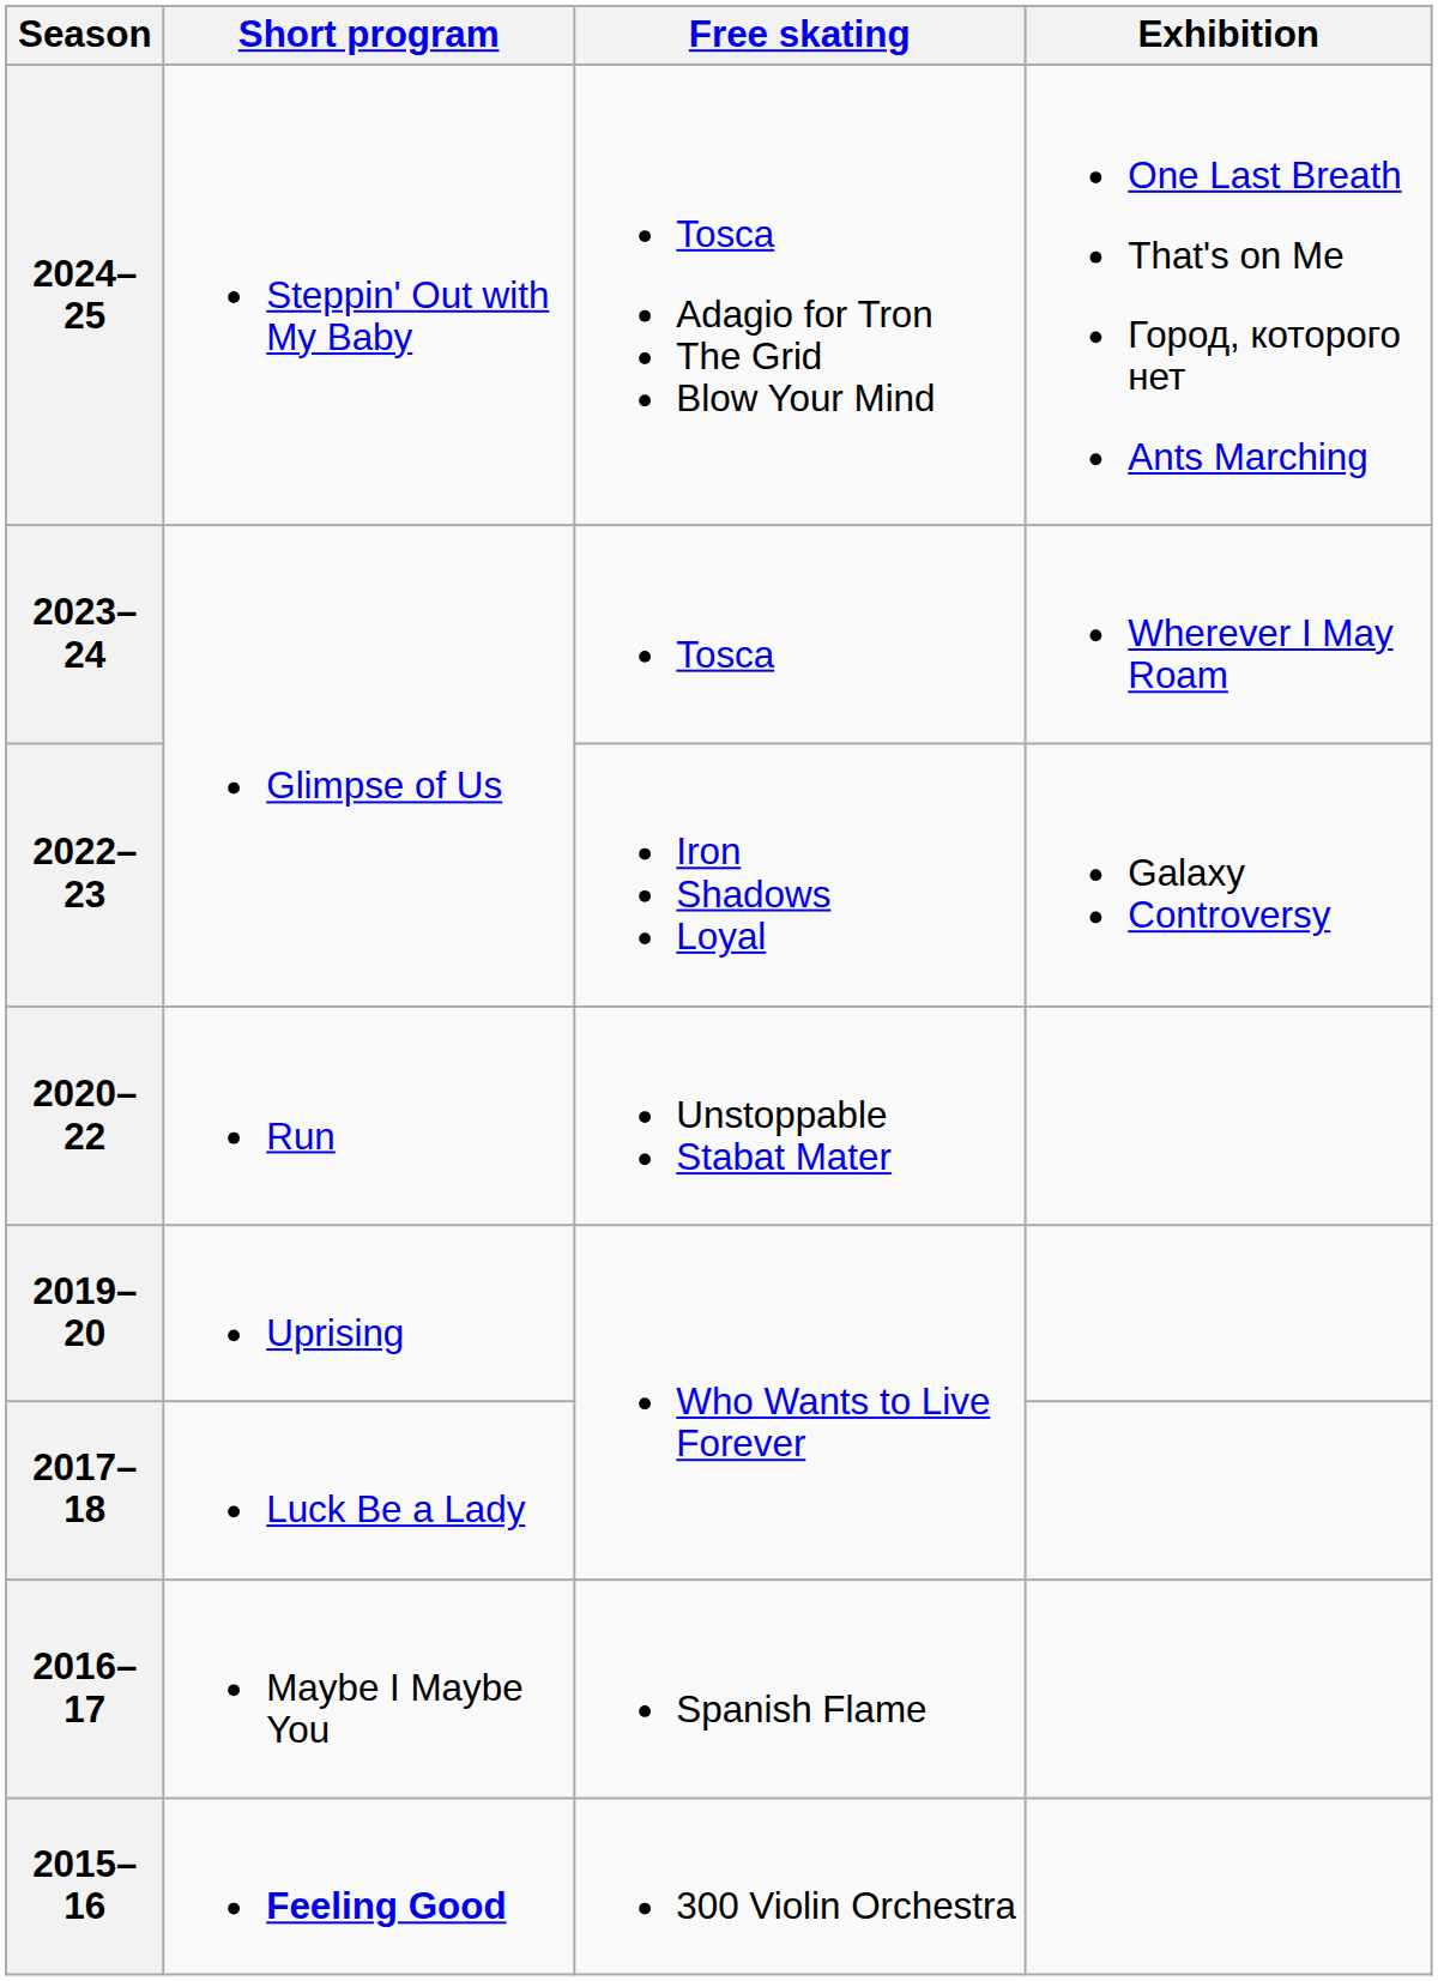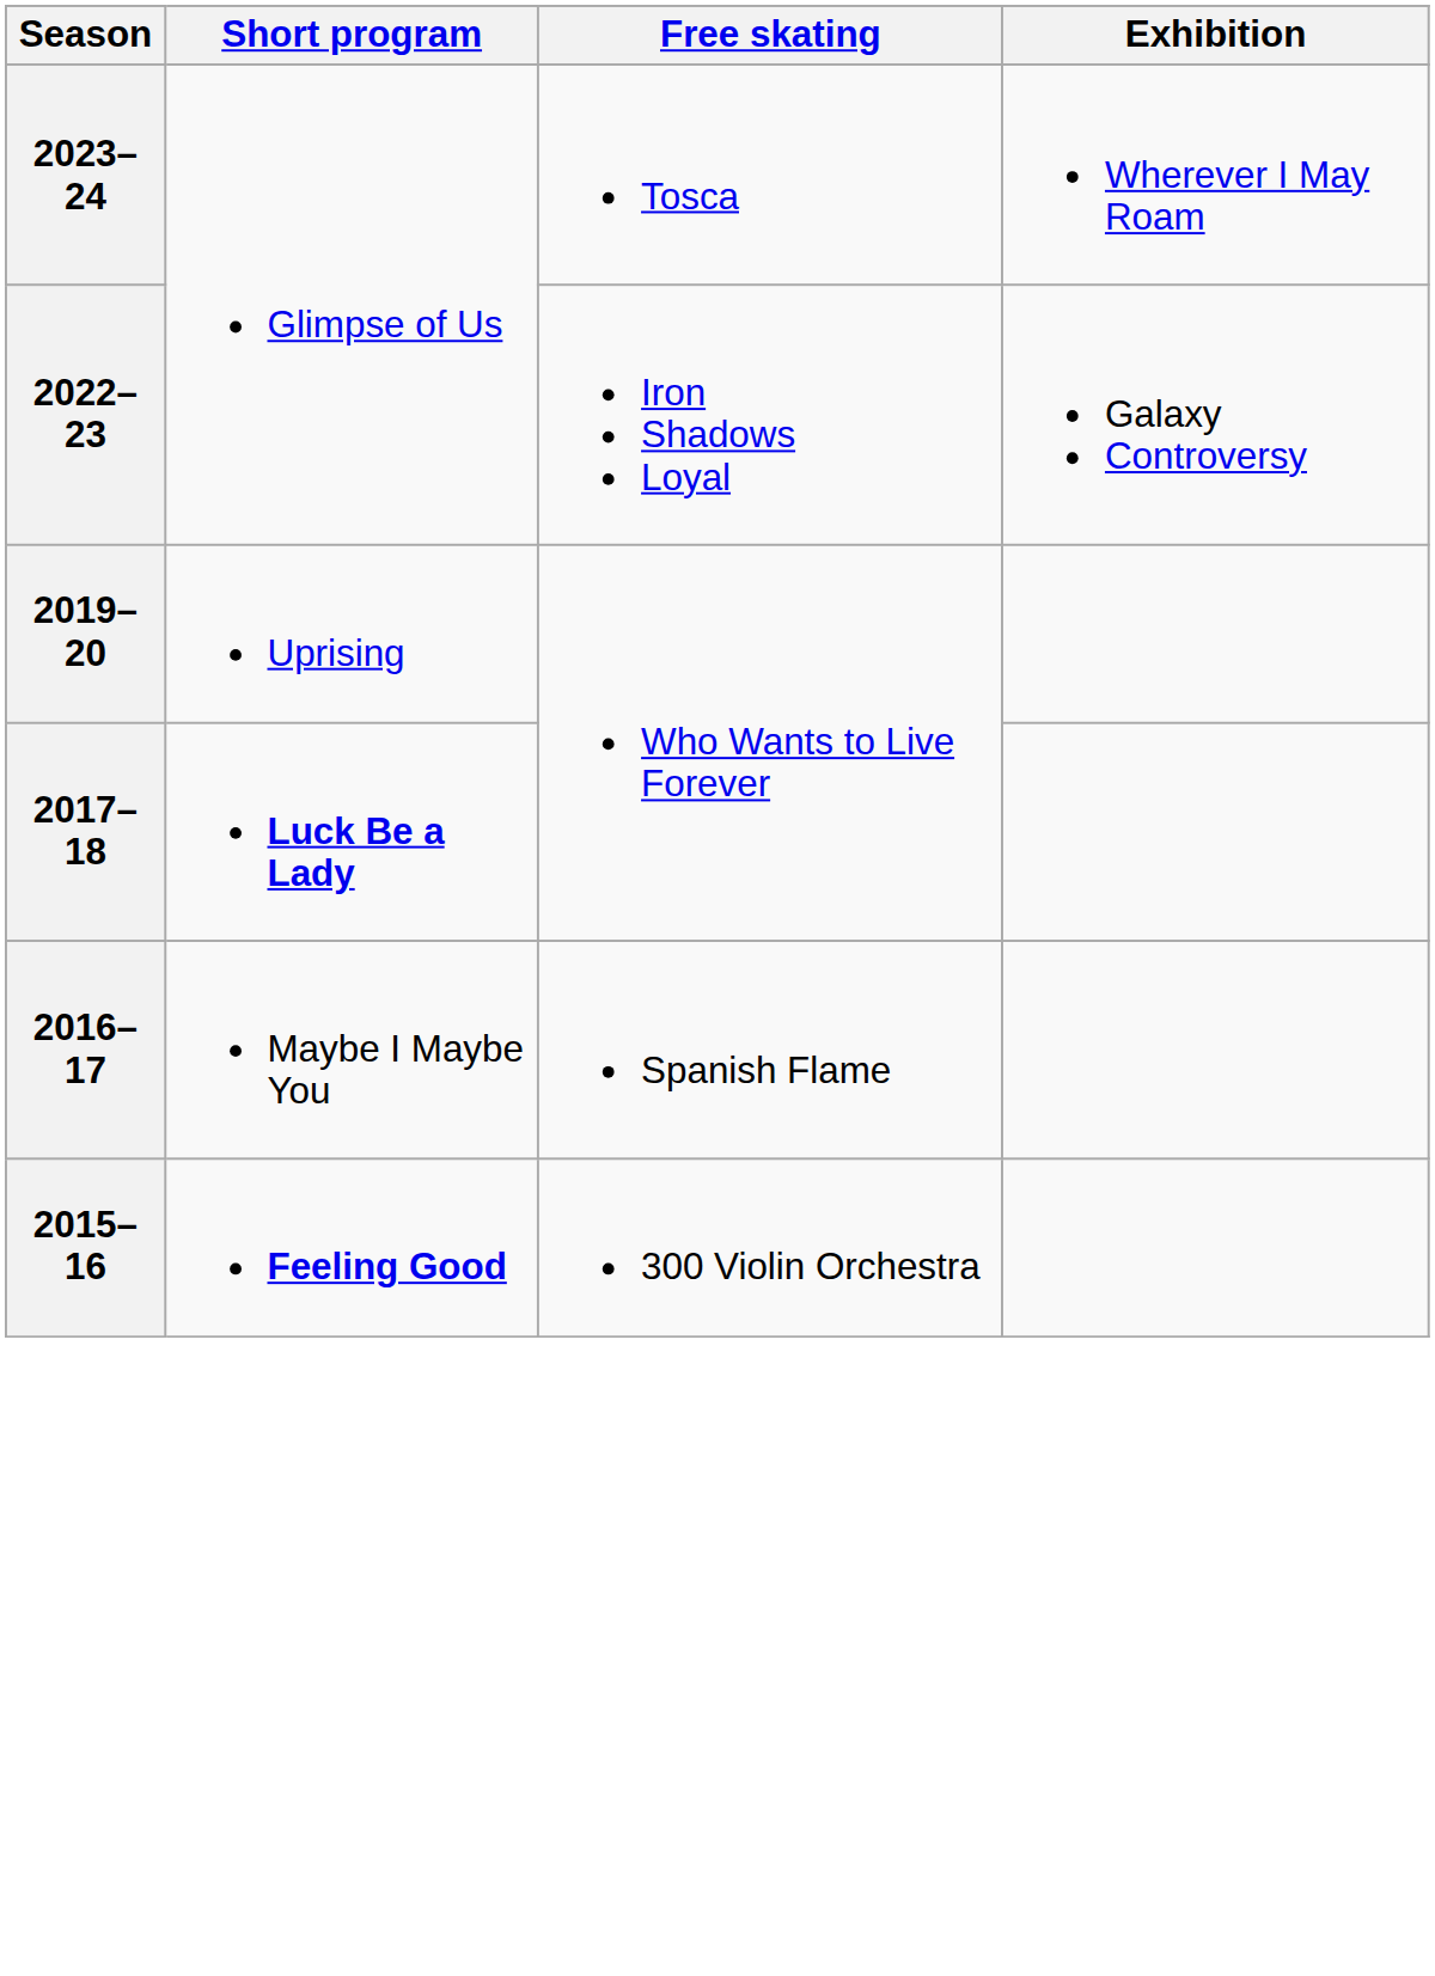 <table class="wikitable">
 <tr>
 <th>Season</th>
 <th><a href='#'>Short program</a></th>
 <th><a href='#'>Free skating</a></th>
 <th>Exhibition</th>
-</tr>
-<tr>
-<th>2024–25 <br> </th>
-<td><br><ul><li><a href='#'>Steppin' Out with My Baby</a> <br> </li></ul></td>
-<td><br><ul><li><a href='#'>Tosca</a> <br> </li></ul><ul><li>Adagio for Tron</li><li>The Grid <br> </li><li>Blow Your Mind <br> </li></ul></td>
-<td><br><ul><li><a href='#'>One Last Breath</a> <br> </li></ul><ul><li>That's on Me <br></li></ul><ul><li>Город, которого нет <br> </li></ul><ul><li><a href='#'>Ants Marching</a> <br> </li></ul></td>
 </tr>
 <tr>
 <th>2023–24 <br> </th>
 <td rowspan="2"><br><ul><li><a href='#'>Glimpse of Us</a> <br> </li></ul></td>
 <td><br><ul><li><a href='#'>Tosca</a> <br> </li></ul></td>
 <td><br><ul><li><a href='#'>Wherever I May Roam</a> <br> </li></ul></td>
 </tr>
 <tr>
 <th>2022–23<br></th>
 <td><br><ul><li><a href='#'>Iron</a></li><li><a href='#'>Shadows</a> <br> </li><li><a href='#'>Loyal</a> <br> </li></ul></td>
 <td><br><ul><li>Galaxy <br></li><li><a href='#'>Controversy</a> <br></li></ul></td>
 </tr>
 <tr>
-<th>2020–22<br></th>
-<td><br><ul><li><a href='#'>Run</a><br></li></ul></td>
-<td><br><ul><li>Unstoppable <br> </li><li><a href='#'>Stabat Mater</a> <br> </li></ul></td>
-<td></td>
-</tr>
-<tr>
 <th>2019–20<br></th>
 <td><br><ul><li><a href='#'>Uprising</a><br></li></ul></td>
 <td rowspan="2"><br><ul><li><a href='#'>Who Wants to Live Forever</a><br></li></ul></td>
 <td></td>
 </tr>
 <tr>
 <th>2017–18<br></th>
-<td><br><ul><li><a href='#'>Luck Be a Lady</a><br></li></ul></td>
+<td><strong><br><ul><li><a href='#'>Luck Be a Lady</a><br></li></ul></strong></td>
 <td></td>
 </tr>
 <tr>
 <th>2016–17<br></th>
 <td><br><ul><li>Maybe I Maybe You<br></li></ul></td>
 <td><br><ul><li>Spanish Flame<br></li></ul></td>
 <td></td>
 </tr>
 <tr>
 <th>2015–16<br></th>
 <td><strong><br><ul><li><a href='#'>Feeling Good</a><br></li></ul></strong></td>
 <td><br><ul><li>300 Violin Orchestra<br></li></ul></td>
 <td></td>
 </tr>
 </table>
